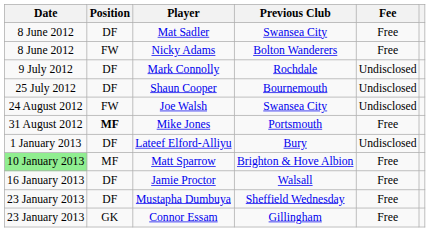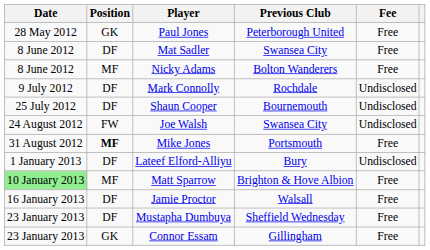 <table class="wikitable" style="text-align: center;">
 <tr>
 <th>Date</th>
 <th>Position</th>
 <th>Player</th>
 <th>Previous Club</th>
 <th>Fee</th>
 <th></th>
+</tr>
+<tr>
+<td>28 May 2012</td>
+<td>GK</td>
+<td><a href='#'>Paul Jones</a></td>
+<td><a href='#'>Peterborough United</a></td>
+<td>Free</td>
+<td></td>
 </tr>
 <tr>
 <td>8 June 2012</td>
 <td>DF</td>
 <td><a href='#'>Mat Sadler</a></td>
 <td><a href='#'>Swansea City</a></td>
 <td>Free</td>
 <td></td>
 </tr>
 <tr>
 <td>8 June 2012</td>
-<td>FW</td>
+<td>MF</td>
 <td><a href='#'>Nicky Adams</a></td>
 <td><a href='#'>Bolton Wanderers</a></td>
 <td>Free</td>
 <td></td>
 </tr>
 <tr>
 <td>9 July 2012</td>
 <td>DF</td>
 <td><a href='#'>Mark Connolly</a></td>
 <td><a href='#'>Rochdale</a></td>
 <td>Undisclosed</td>
 <td></td>
 </tr>
 <tr>
 <td>25 July 2012</td>
 <td>DF</td>
 <td><a href='#'>Shaun Cooper</a></td>
 <td><a href='#'>Bournemouth</a></td>
 <td>Undisclosed</td>
 <td></td>
 </tr>
 <tr>
 <td>24 August 2012</td>
 <td>FW</td>
 <td><a href='#'>Joe Walsh</a></td>
 <td><a href='#'>Swansea City</a></td>
 <td>Undisclosed</td>
 <td></td>
 </tr>
 <tr>
 <td>31 August 2012</td>
 <td><strong>MF</strong></td>
 <td><a href='#'>Mike Jones</a></td>
 <td><a href='#'>Portsmouth</a></td>
 <td>Free</td>
 <td></td>
 </tr>
 <tr>
 <td>1 January 2013</td>
 <td>DF</td>
 <td><a href='#'>Lateef Elford-Alliyu</a></td>
 <td><a href='#'>Bury</a></td>
 <td>Undisclosed</td>
 <td></td>
 </tr>
 <tr>
 <td style="background: lightgreen;">10 January 2013</td>
 <td>MF</td>
 <td><a href='#'>Matt Sparrow</a></td>
 <td><a href='#'>Brighton & Hove Albion</a></td>
 <td>Free</td>
 <td></td>
 </tr>
 <tr>
 <td>16 January 2013</td>
 <td>DF</td>
 <td><a href='#'>Jamie Proctor</a></td>
 <td><a href='#'>Walsall</a></td>
 <td>Free</td>
 <td></td>
 </tr>
 <tr>
 <td>23 January 2013</td>
 <td>DF</td>
 <td><a href='#'>Mustapha Dumbuya</a></td>
 <td><a href='#'>Sheffield Wednesday</a></td>
 <td>Free</td>
 <td></td>
 </tr>
 <tr>
 <td>23 January 2013</td>
 <td>GK</td>
 <td><a href='#'>Connor Essam</a></td>
 <td><a href='#'>Gillingham</a></td>
 <td>Free</td>
 <td></td>
 </tr>
 </table>
